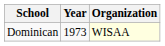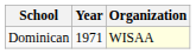 <table class="wikitable">
 <tr>
 <th>School</th>
 <th>Year</th>
 <th>Organization</th>
 </tr>
 <tr>
 <td>Dominican</td>
-<td>1973</td>
+<td>1971</td>
 <td style="background: lightyellow;">WISAA</td>
 </tr>
 </table>
